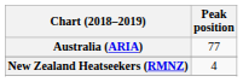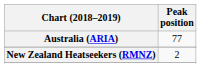 <table class="wikitable sortable plainrowheaders" style="text-align:center">
 <tr>
 <th scope="col">Chart (2018–2019)</th>
 <th scope="col">Peak<br>position</th>
 </tr>
 <tr>
 <th scope="row">Australia (<a href='#'>ARIA</a>)</th>
 <td>77</td>
 </tr>
 <tr>
 </tr>
 <tr>
 </tr>
 <tr>
 </tr>
 <tr>
 </tr>
 <tr>
 <th scope="row">New Zealand Heatseekers (<a href='#'>RMNZ</a>)</th>
-<td>4</td>
+<td>2</td>
 </tr>
 <tr>
 </tr>
 <tr>
 </tr>
 <tr>
 </tr>
 </table>
